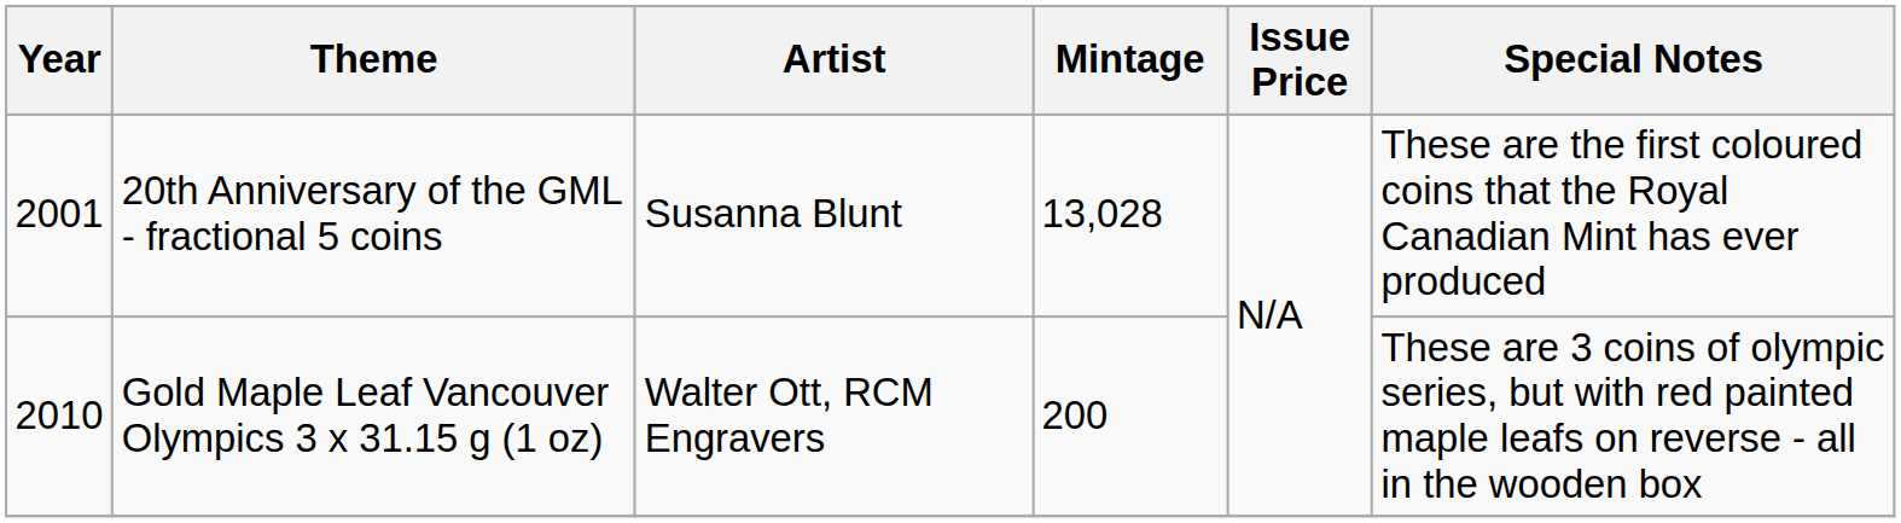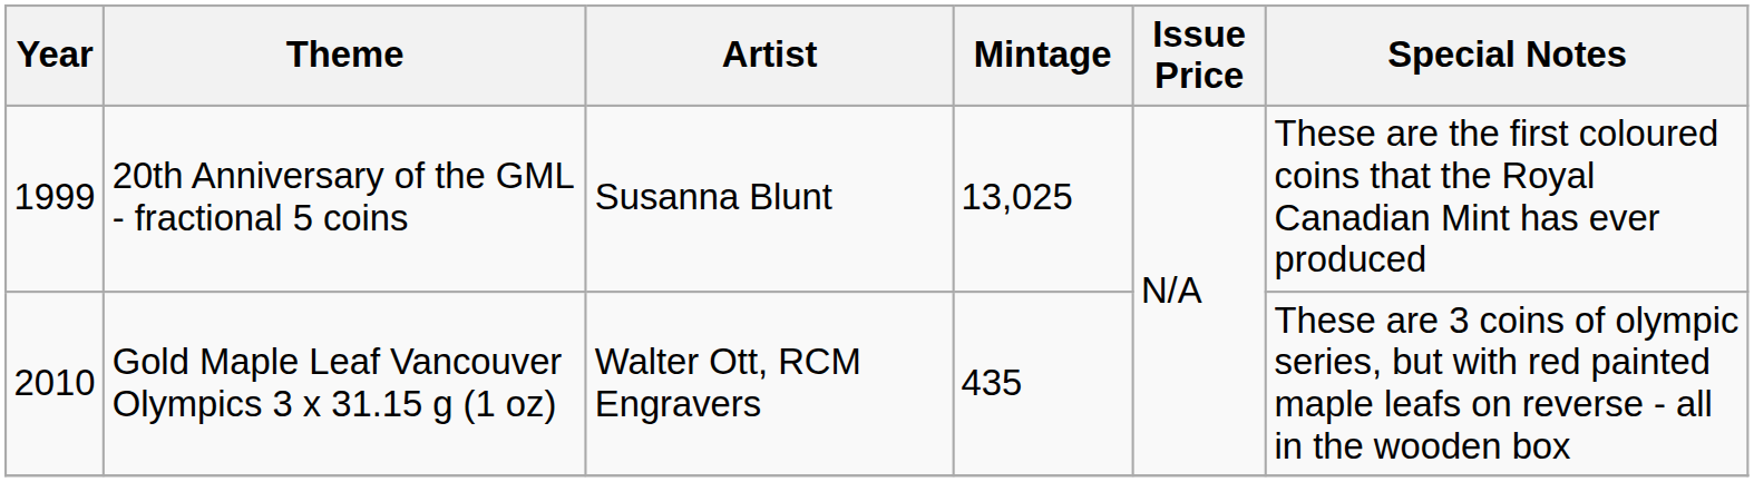 <table class="wikitable" style="font-size:98%;">
 <tr>
 <th>Year</th>
 <th width="200">Theme</th>
 <th width="150">Artist</th>
 <th width="70">Mintage</th>
 <th width="50">Issue Price</th>
 <th width="200">Special Notes</th>
 </tr>
 <tr>
-<td>2001</td>
+<td>1999</td>
 <td>20th Anniversary of the GML - fractional 5 coins</td>
 <td>Susanna Blunt</td>
-<td>13,028</td>
+<td>13,025</td>
 <td rowspan="2">N/A</td>
 <td>These are the first coloured coins that the Royal Canadian Mint has ever produced</td>
 </tr>
 <tr>
 <td>2010</td>
 <td>Gold Maple Leaf Vancouver Olympics 3 x 31.15 g (1 oz)</td>
 <td>Walter Ott, RCM Engravers</td>
-<td>200</td>
+<td>435</td>
 <td>These are 3 coins of olympic series, but with red painted maple leafs on reverse - all in the wooden box</td>
 </tr>
 <tr>
 </tr>
 </table>
